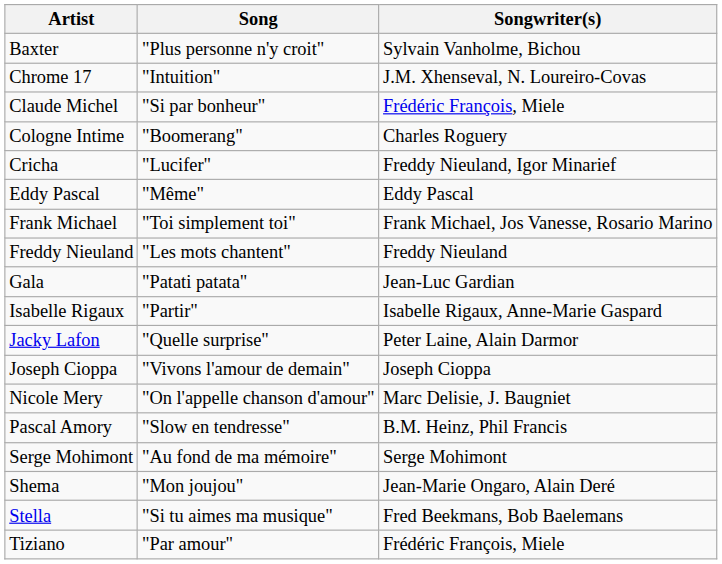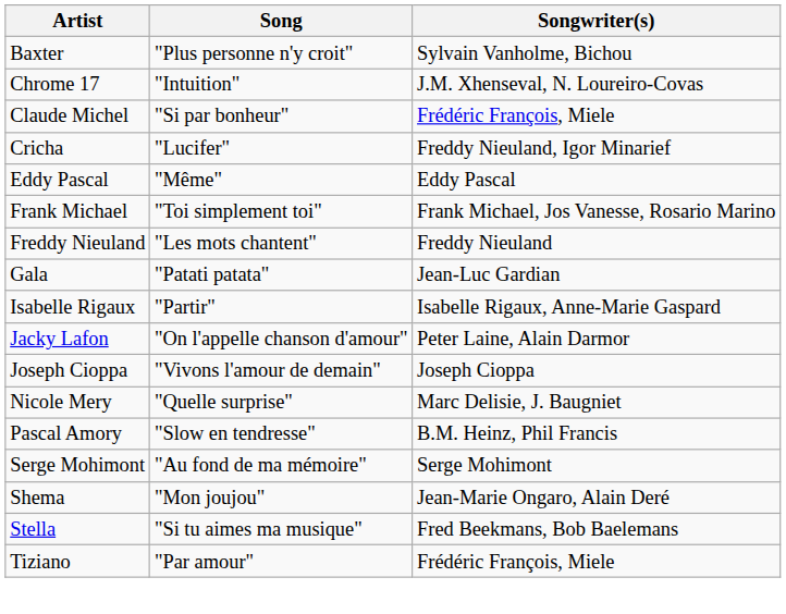 <table class="sortable wikitable" style="margin: 1em auto 1em auto; text-align:left">
 <tr>
 <th>Artist</th>
 <th>Song</th>
 <th>Songwriter(s)</th>
 </tr>
 <tr>
 <td>Baxter</td>
 <td>"Plus personne n'y croit"</td>
 <td>Sylvain Vanholme, Bichou</td>
 </tr>
 <tr>
 <td>Chrome 17</td>
 <td>"Intuition"</td>
 <td>J.M. Xhenseval, N. Loureiro-Covas</td>
 </tr>
 <tr>
 <td>Claude Michel</td>
 <td>"Si par bonheur"</td>
 <td><a href='#'>Frédéric François</a>, Miele</td>
-</tr>
-<tr>
-<td>Cologne Intime</td>
-<td>"Boomerang"</td>
-<td>Charles Roguery</td>
 </tr>
 <tr>
 <td>Cricha</td>
 <td>"Lucifer"</td>
 <td>Freddy Nieuland, Igor Minarief</td>
 </tr>
 <tr>
 <td>Eddy Pascal</td>
 <td>"Même"</td>
 <td>Eddy Pascal</td>
 </tr>
 <tr>
 <td>Frank Michael</td>
 <td>"Toi simplement toi"</td>
 <td>Frank Michael, Jos Vanesse, Rosario Marino</td>
 </tr>
 <tr>
 <td>Freddy Nieuland</td>
 <td>"Les mots chantent"</td>
 <td>Freddy Nieuland</td>
 </tr>
 <tr>
 <td>Gala</td>
 <td>"Patati patata"</td>
 <td>Jean-Luc Gardian</td>
 </tr>
 <tr>
 <td>Isabelle Rigaux</td>
 <td>"Partir"</td>
 <td>Isabelle Rigaux, Anne-Marie Gaspard</td>
 </tr>
 <tr>
 <td><a href='#'>Jacky Lafon</a></td>
-<td>"Quelle surprise"</td>
+<td>"On l'appelle chanson d'amour"</td>
 <td>Peter Laine, Alain Darmor</td>
 </tr>
 <tr>
 <td>Joseph Cioppa</td>
 <td>"Vivons l'amour de demain"</td>
 <td>Joseph Cioppa</td>
 </tr>
 <tr>
 <td>Nicole Mery</td>
-<td>"On l'appelle chanson d'amour"</td>
+<td>"Quelle surprise"</td>
 <td>Marc Delisie, J. Baugniet</td>
 </tr>
 <tr>
 <td>Pascal Amory</td>
 <td>"Slow en tendresse"</td>
 <td>B.M. Heinz, Phil Francis</td>
 </tr>
 <tr>
 <td>Serge Mohimont</td>
 <td>"Au fond de ma mémoire"</td>
 <td>Serge Mohimont</td>
 </tr>
 <tr>
 <td>Shema</td>
 <td>"Mon joujou"</td>
 <td>Jean-Marie Ongaro, Alain Deré</td>
 </tr>
 <tr>
 <td><a href='#'>Stella</a></td>
 <td>"Si tu aimes ma musique"</td>
 <td>Fred Beekmans, Bob Baelemans</td>
 </tr>
 <tr>
 <td>Tiziano</td>
 <td>"Par amour"</td>
 <td>Frédéric François, Miele</td>
 </tr>
 </table>
